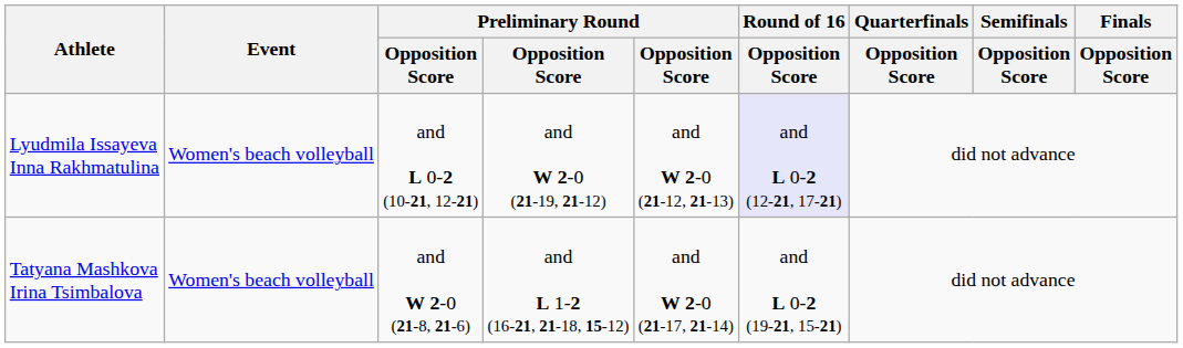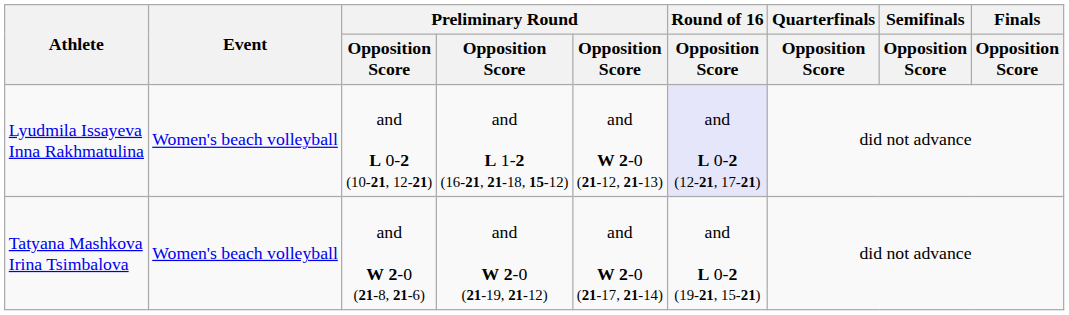 <table class="wikitable" border="1" style="font-size:90%">
 <tr>
 <th rowspan=2>Athlete</th>
 <th rowspan=2>Event</th>
 <th colspan=3>Preliminary Round</th>
 <th>Round of 16</th>
 <th>Quarterfinals</th>
 <th>Semifinals</th>
 <th>Finals</th>
 </tr>
 <tr>
 <th>Opposition<br>Score</th>
 <th>Opposition<br>Score</th>
 <th>Opposition<br>Score</th>
 <th>Opposition<br>Score</th>
 <th>Opposition<br>Score</th>
 <th>Opposition<br>Score</th>
 <th>Opposition<br>Score</th>
 </tr>
 <tr>
 <td><a href='#'>Lyudmila Issayeva</a> <br> <a href='#'>Inna Rakhmatulina</a></td>
 <td><a href='#'>Women's beach volleyball</a></td>
 <td align=center><br>and<br><br><strong>L</strong> 0-<strong>2</strong><br><small>(10-<strong>21</strong>, 12-<strong>21</strong>)</small></td>
-<td align=center><br>and<br><br><strong>W</strong> <strong>2</strong>-0<br><small>(<strong>21</strong>-19, <strong>21</strong>-12)</small></td>
+<td align=center><br>and<br><br><strong>L</strong> 1-<strong>2</strong><br><small>(16-<strong>21</strong>, <strong>21</strong>-18, <strong>15</strong>-12)</small></td>
 <td align=center><br>and<br><br><strong>W</strong> <strong>2</strong>-0<br><small>(<strong>21</strong>-12, <strong>21</strong>-13)</small></td>
 <td align=center style="background: lavender;"><br>and<br><br><strong>L</strong> 0-<strong>2</strong><br><small>(12-<strong>21</strong>, 17-<strong>21</strong>)</small></td>
 <td align=center colspan="7">did not advance</td>
 </tr>
 <tr>
 <td><a href='#'>Tatyana Mashkova</a> <br> <a href='#'>Irina Tsimbalova</a></td>
 <td><a href='#'>Women's beach volleyball</a></td>
 <td align=center><br>and<br><br><strong>W</strong> <strong>2</strong>-0<br><small>(<strong>21</strong>-8, <strong>21</strong>-6)</small></td>
-<td align=center><br>and<br><br><strong>L</strong> 1-<strong>2</strong><br><small>(16-<strong>21</strong>, <strong>21</strong>-18, <strong>15</strong>-12)</small></td>
+<td align=center><br>and<br><br><strong>W</strong> <strong>2</strong>-0<br><small>(<strong>21</strong>-19, <strong>21</strong>-12)</small></td>
 <td align=center><br>and<br><br><strong>W</strong> <strong>2</strong>-0<br><small>(<strong>21</strong>-17, <strong>21</strong>-14)</small></td>
 <td align=center><br>and<br><br><strong>L</strong> 0-<strong>2</strong><br><small>(19-<strong>21</strong>, 15-<strong>21</strong>)</small></td>
 <td align=center colspan="7">did not advance</td>
 </tr>
 </table>
